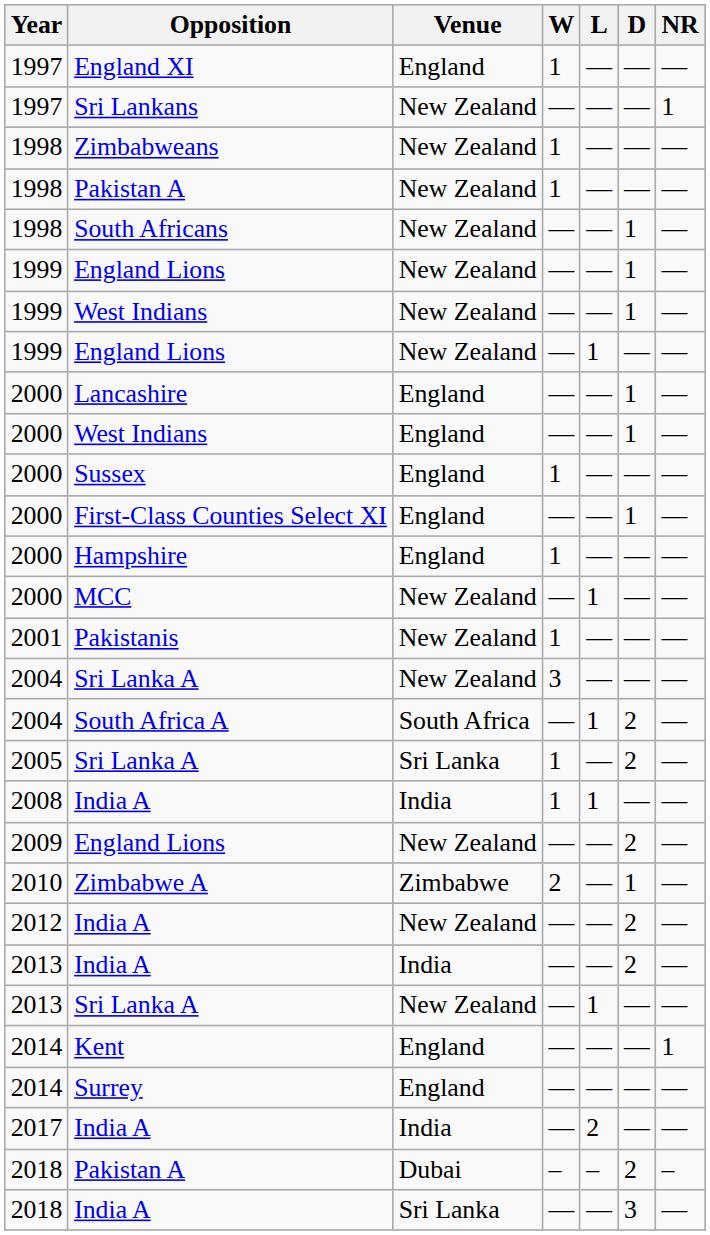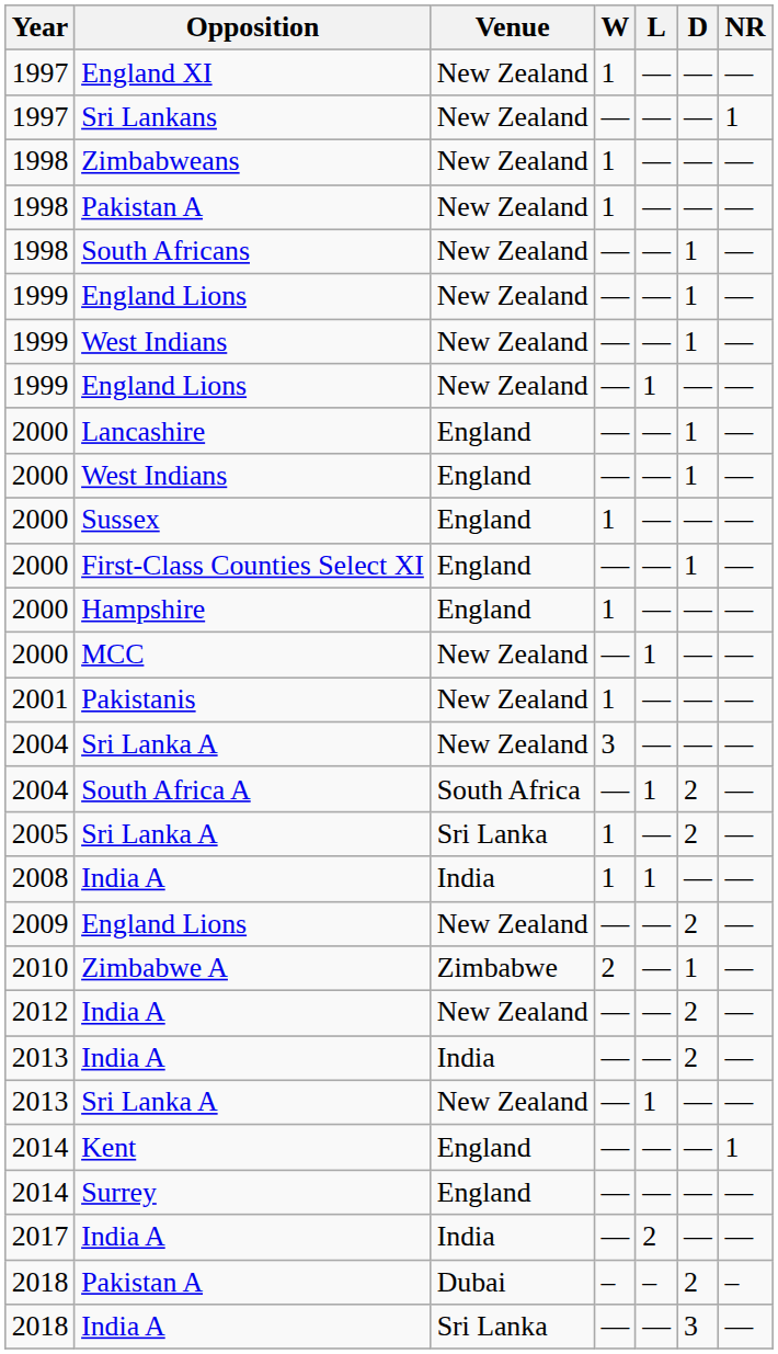 <table class="wikitable">
 <tr>
 <th>Year</th>
 <th>Opposition</th>
 <th>Venue</th>
 <th>W</th>
 <th>L</th>
 <th>D</th>
 <th>NR</th>
 </tr>
 <tr>
 <td>1997</td>
 <td><a href='#'>England XI</a></td>
-<td>England</td>
+<td>New Zealand</td>
 <td>1</td>
 <td>—</td>
 <td>—</td>
 <td>—</td>
 </tr>
 <tr>
 <td>1997</td>
 <td><a href='#'>Sri Lankans</a></td>
 <td>New Zealand</td>
 <td>—</td>
 <td>—</td>
 <td>—</td>
 <td>1</td>
 </tr>
 <tr>
 <td>1998</td>
 <td><a href='#'>Zimbabweans</a></td>
 <td>New Zealand</td>
 <td>1</td>
 <td>—</td>
 <td>—</td>
 <td>—</td>
 </tr>
 <tr>
 <td>1998</td>
 <td><a href='#'>Pakistan A</a></td>
 <td>New Zealand</td>
 <td>1</td>
 <td>—</td>
 <td>—</td>
 <td>—</td>
 </tr>
 <tr>
 <td>1998</td>
 <td><a href='#'>South Africans</a></td>
 <td>New Zealand</td>
 <td>—</td>
 <td>—</td>
 <td>1</td>
 <td>—</td>
 </tr>
 <tr>
 <td>1999</td>
 <td><a href='#'>England Lions</a></td>
 <td>New Zealand</td>
 <td>—</td>
 <td>—</td>
 <td>1</td>
 <td>—</td>
 </tr>
 <tr>
 <td>1999</td>
 <td><a href='#'>West Indians</a></td>
 <td>New Zealand</td>
 <td>—</td>
 <td>—</td>
 <td>1</td>
 <td>—</td>
 </tr>
 <tr>
 <td>1999</td>
 <td><a href='#'>England Lions</a></td>
 <td>New Zealand</td>
 <td>—</td>
 <td>1</td>
 <td>—</td>
 <td>—</td>
 </tr>
 <tr>
 <td>2000</td>
 <td><a href='#'>Lancashire</a></td>
 <td>England</td>
 <td>—</td>
 <td>—</td>
 <td>1</td>
 <td>—</td>
 </tr>
 <tr>
 <td>2000</td>
 <td><a href='#'>West Indians</a></td>
 <td>England</td>
 <td>—</td>
 <td>—</td>
 <td>1</td>
 <td>—</td>
 </tr>
 <tr>
 <td>2000</td>
 <td><a href='#'>Sussex</a></td>
 <td>England</td>
 <td>1</td>
 <td>—</td>
 <td>—</td>
 <td>—</td>
 </tr>
 <tr>
 <td>2000</td>
 <td><a href='#'>First-Class Counties Select XI</a></td>
 <td>England</td>
 <td>—</td>
 <td>—</td>
 <td>1</td>
 <td>—</td>
 </tr>
 <tr>
 <td>2000</td>
 <td><a href='#'>Hampshire</a></td>
 <td>England</td>
 <td>1</td>
 <td>—</td>
 <td>—</td>
 <td>—</td>
 </tr>
 <tr>
 <td>2000</td>
 <td><a href='#'>MCC</a></td>
 <td>New Zealand</td>
 <td>—</td>
 <td>1</td>
 <td>—</td>
 <td>—</td>
 </tr>
 <tr>
 <td>2001</td>
 <td><a href='#'>Pakistanis</a></td>
 <td>New Zealand</td>
 <td>1</td>
 <td>—</td>
 <td>—</td>
 <td>—</td>
 </tr>
 <tr>
 <td>2004</td>
 <td><a href='#'>Sri Lanka A</a></td>
 <td>New Zealand</td>
 <td>3</td>
 <td>—</td>
 <td>—</td>
 <td>—</td>
 </tr>
 <tr>
 <td>2004</td>
 <td><a href='#'>South Africa A</a></td>
 <td>South Africa</td>
 <td>—</td>
 <td>1</td>
 <td>2</td>
 <td>—</td>
 </tr>
 <tr>
 <td>2005</td>
 <td><a href='#'>Sri Lanka A</a></td>
 <td>Sri Lanka</td>
 <td>1</td>
 <td>—</td>
 <td>2</td>
 <td>—</td>
 </tr>
 <tr>
 <td>2008</td>
 <td><a href='#'>India A</a></td>
 <td>India</td>
 <td>1</td>
 <td>1</td>
 <td>—</td>
 <td>—</td>
 </tr>
 <tr>
 <td>2009</td>
 <td><a href='#'>England Lions</a></td>
 <td>New Zealand</td>
 <td>—</td>
 <td>—</td>
 <td>2</td>
 <td>—</td>
 </tr>
 <tr>
 <td>2010</td>
 <td><a href='#'>Zimbabwe A</a></td>
 <td>Zimbabwe</td>
 <td>2</td>
 <td>—</td>
 <td>1</td>
 <td>—</td>
 </tr>
 <tr>
 <td>2012</td>
 <td><a href='#'>India A</a></td>
 <td>New Zealand</td>
 <td>—</td>
 <td>—</td>
 <td>2</td>
 <td>—</td>
 </tr>
 <tr>
 <td>2013</td>
 <td><a href='#'>India A</a></td>
 <td>India</td>
 <td>—</td>
 <td>—</td>
 <td>2</td>
 <td>—</td>
 </tr>
 <tr>
 <td>2013</td>
 <td><a href='#'>Sri Lanka A</a></td>
 <td>New Zealand</td>
 <td>—</td>
 <td>1</td>
 <td>—</td>
 <td>—</td>
 </tr>
 <tr>
 <td>2014</td>
 <td><a href='#'>Kent</a></td>
 <td>England</td>
 <td>—</td>
 <td>—</td>
 <td>—</td>
 <td>1</td>
 </tr>
 <tr>
 <td>2014</td>
 <td><a href='#'>Surrey</a></td>
 <td>England</td>
 <td>—</td>
 <td>—</td>
 <td>—</td>
 <td>—</td>
 </tr>
 <tr>
 <td>2017</td>
 <td><a href='#'>India A</a></td>
 <td>India</td>
 <td>—</td>
 <td>2</td>
 <td>—</td>
 <td>—</td>
 </tr>
 <tr>
 <td>2018</td>
 <td><a href='#'>Pakistan A</a></td>
 <td>Dubai</td>
 <td>–</td>
 <td>–</td>
 <td>2</td>
 <td>–</td>
 </tr>
 <tr>
 <td>2018</td>
 <td><a href='#'>India A</a></td>
 <td>Sri Lanka</td>
 <td>—</td>
 <td>—</td>
 <td>3</td>
 <td>—</td>
 </tr>
 </table>
